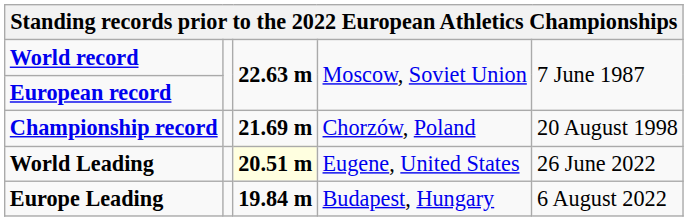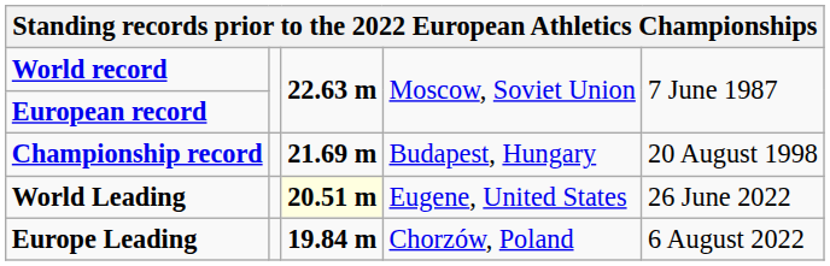 <table class="wikitable">
 <tr>
 <th colspan="5">Standing records prior to the 2022 European Athletics Championships</th>
 </tr>
 <tr>
 <td><strong><a href='#'>World record</a></strong></td>
 <td rowspan=2></td>
 <td rowspan=2><strong>22.63 m</strong></td>
 <td rowspan=2><a href='#'>Moscow</a>, <a href='#'>Soviet Union</a></td>
 <td rowspan=2>7 June 1987</td>
 </tr>
 <tr>
 <td><strong><a href='#'>European record</a></strong></td>
 </tr>
 <tr>
 <td><strong><a href='#'>Championship record</a></strong></td>
 <td></td>
 <td><strong>21.69 m</strong></td>
-<td><a href='#'>Chorzów</a>, <a href='#'>Poland</a></td>
+<td><a href='#'>Budapest</a>, <a href='#'>Hungary</a></td>
 <td>20 August 1998</td>
 </tr>
 <tr>
 <td><strong>World Leading</strong></td>
 <td></td>
 <td style="background: lightyellow;"><strong>20.51 m</strong></td>
 <td><a href='#'>Eugene</a>, <a href='#'>United States</a></td>
 <td>26 June 2022</td>
 </tr>
 <tr>
 <td><strong>Europe Leading</strong></td>
 <td></td>
 <td><strong> 19.84 m</strong></td>
-<td><a href='#'>Budapest</a>, <a href='#'>Hungary</a></td>
+<td><a href='#'>Chorzów</a>, <a href='#'>Poland</a></td>
 <td>6 August 2022</td>
 </tr>
 </table>
